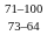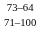 <table style="text-align:center">
 <tr>
 <th width=200></th>
 <th width=100></th>
 <th width=200></th>
 </tr>
 <tr>
+<td align=right><strong></strong></td>
+<td align=center>73–64</td>
+<td align=left></td>
+</tr>
+<tr>
 <td align=right></td>
 <td align=center>71–100</td>
 <td align=left><strong></strong></td>
 </tr>
-<tr>
-<td align=right><strong></strong></td>
-<td align=center>73–64</td>
-<td align=left></td>
-</tr>
 </table>
